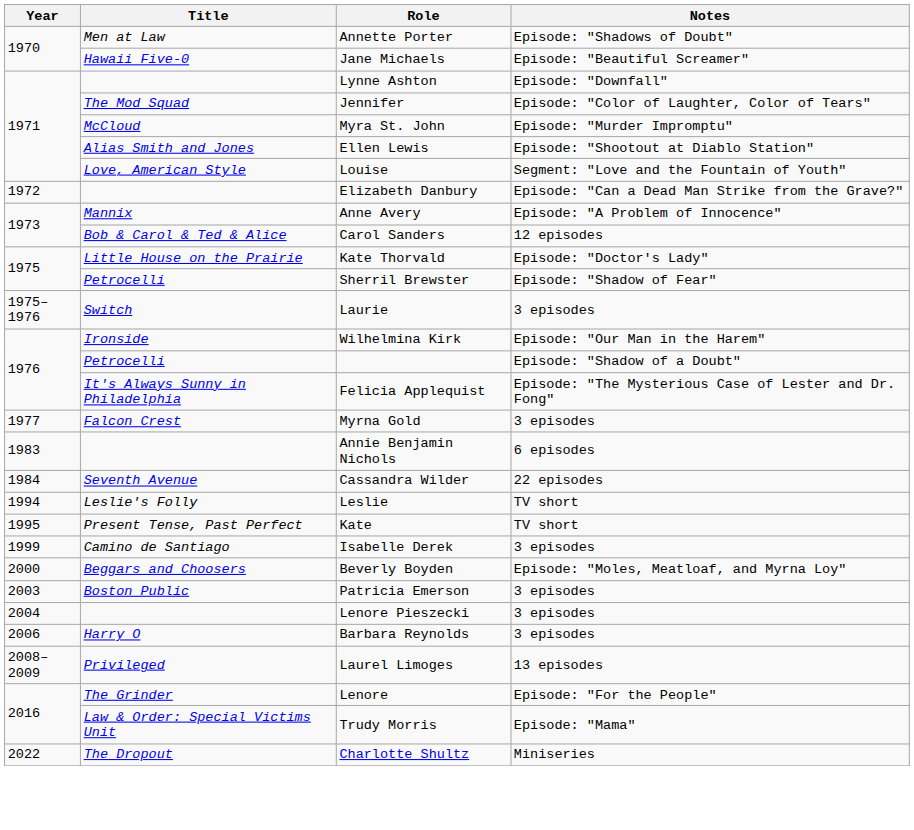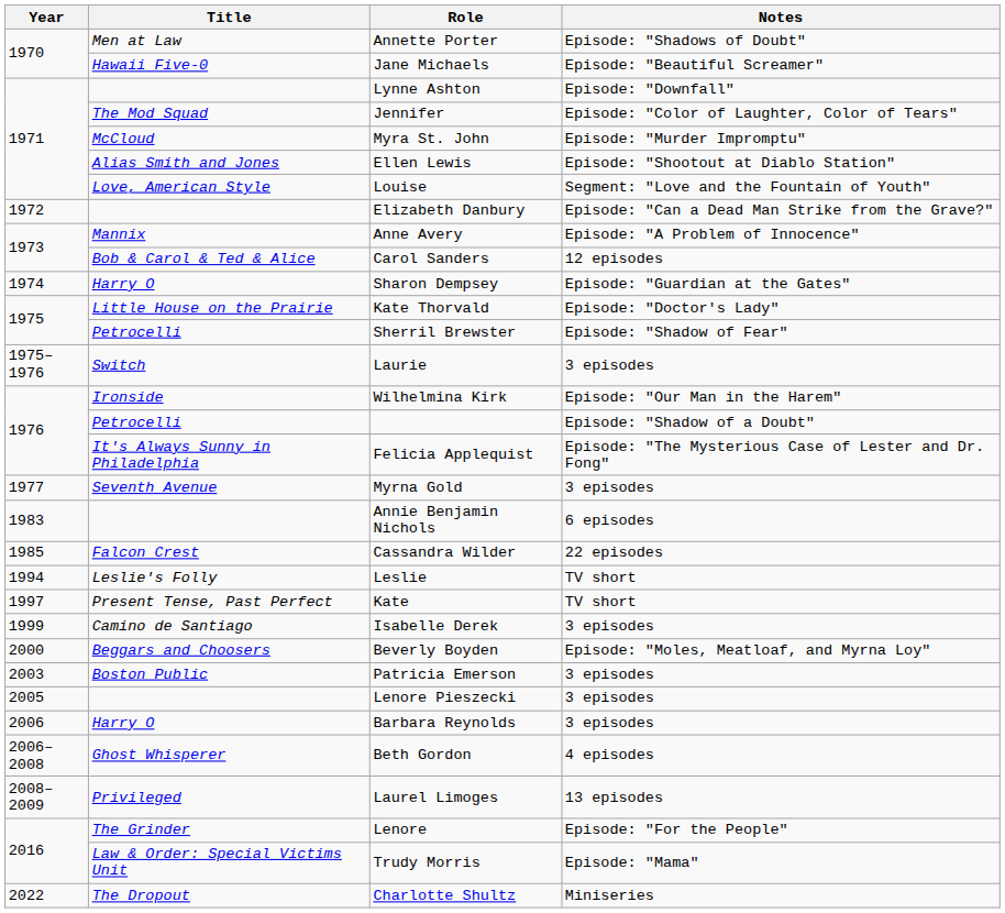 <table class="wikitable sortable">
 <tr>
 <th>Year</th>
 <th>Title</th>
 <th>Role</th>
 <th class="unsortable">Notes</th>
 </tr>
 <tr>
 <td rowspan="2">1970</td>
 <td><em>Men at Law</em></td>
 <td>Annette Porter</td>
 <td>Episode: "Shadows of Doubt"</td>
 </tr>
 <tr>
 <td><em><a href='#'>Hawaii Five-0</a></em></td>
 <td>Jane Michaels</td>
 <td>Episode: "Beautiful Screamer"</td>
 </tr>
 <tr>
 <td rowspan="5">1971</td>
 <td><em></em></td>
 <td>Lynne Ashton</td>
 <td>Episode: "Downfall"</td>
 </tr>
 <tr>
 <td><em><a href='#'>The Mod Squad</a></em></td>
 <td>Jennifer</td>
 <td>Episode: "Color of Laughter, Color of Tears"</td>
 </tr>
 <tr>
 <td><em><a href='#'>McCloud</a></em></td>
 <td>Myra St. John</td>
 <td>Episode: "Murder Impromptu"</td>
 </tr>
 <tr>
 <td><em><a href='#'>Alias Smith and Jones</a></em></td>
 <td>Ellen Lewis</td>
 <td>Episode: "Shootout at Diablo Station"</td>
 </tr>
 <tr>
 <td><em><a href='#'>Love, American Style</a></em></td>
 <td>Louise</td>
 <td>Segment: "Love and the Fountain of Youth"</td>
 </tr>
 <tr>
 <td>1972</td>
 <td><em></em></td>
 <td>Elizabeth Danbury</td>
 <td>Episode: "Can a Dead Man Strike from the Grave?"</td>
 </tr>
 <tr>
 <td rowspan="2">1973</td>
 <td><em><a href='#'>Mannix</a></em></td>
 <td>Anne Avery</td>
 <td>Episode: "A Problem of Innocence"</td>
 </tr>
 <tr>
 <td><em><a href='#'>Bob & Carol & Ted & Alice</a></em></td>
 <td>Carol Sanders</td>
 <td>12 episodes</td>
 </tr>
 <tr>
+<td>1974</td>
+<td><em><a href='#'>Harry O</a></em></td>
+<td>Sharon Dempsey</td>
+<td>Episode: "Guardian at the Gates"</td>
+</tr>
+<tr>
 <td rowspan="2">1975</td>
 <td><em><a href='#'>Little House on the Prairie</a></em></td>
 <td>Kate Thorvald</td>
 <td>Episode: "Doctor's Lady"</td>
 </tr>
 <tr>
 <td><em><a href='#'>Petrocelli</a></em></td>
 <td>Sherril Brewster</td>
 <td>Episode: "Shadow of Fear"</td>
 </tr>
 <tr>
 <td>1975–1976</td>
 <td><em><a href='#'>Switch</a></em></td>
 <td>Laurie</td>
 <td>3 episodes</td>
 </tr>
 <tr>
 <td rowspan="3">1976</td>
 <td><em><a href='#'>Ironside</a></em></td>
 <td>Wilhelmina Kirk</td>
 <td>Episode: "Our Man in the Harem"</td>
 </tr>
 <tr>
 <td><em><a href='#'>Petrocelli</a></em></td>
 <td></td>
 <td>Episode: "Shadow of a Doubt"</td>
 </tr>
 <tr>
 <td><em><a href='#'>It's Always Sunny in Philadelphia</a></em></td>
 <td>Felicia Applequist</td>
 <td>Episode: "The Mysterious Case of Lester and Dr. Fong"</td>
 </tr>
 <tr>
 <td>1977</td>
-<td><em><a href='#'>Falcon Crest</a></em></td>
+<td><em><a href='#'>Seventh Avenue</a></em></td>
 <td>Myrna Gold</td>
 <td>3 episodes</td>
 </tr>
 <tr>
 <td>1983</td>
 <td><em></em></td>
 <td>Annie Benjamin Nichols</td>
 <td>6 episodes</td>
 </tr>
 <tr>
-<td>1984</td>
-<td><em><a href='#'>Seventh Avenue</a></em></td>
+<td>1985</td>
+<td><em><a href='#'>Falcon Crest</a></em></td>
 <td>Cassandra Wilder</td>
 <td>22 episodes</td>
 </tr>
 <tr>
 <td>1994</td>
 <td><em>Leslie's Folly</em></td>
 <td>Leslie</td>
 <td>TV short</td>
 </tr>
 <tr>
-<td>1995</td>
+<td>1997</td>
 <td><em>Present Tense, Past Perfect</em></td>
 <td>Kate</td>
 <td>TV short</td>
 </tr>
 <tr>
 <td>1999</td>
 <td><em>Camino de Santiago</em></td>
 <td>Isabelle Derek</td>
 <td>3 episodes</td>
 </tr>
 <tr>
 <td>2000</td>
 <td><em><a href='#'>Beggars and Choosers</a></em></td>
 <td>Beverly Boyden</td>
 <td>Episode: "Moles, Meatloaf, and Myrna Loy"</td>
 </tr>
 <tr>
 <td>2003</td>
 <td><em><a href='#'>Boston Public</a></em></td>
 <td>Patricia Emerson</td>
 <td>3 episodes</td>
 </tr>
 <tr>
-<td>2004</td>
+<td>2005</td>
 <td><em></em></td>
 <td>Lenore Pieszecki</td>
 <td>3 episodes</td>
 </tr>
 <tr>
 <td>2006</td>
 <td><em><a href='#'>Harry O</a></em></td>
 <td>Barbara Reynolds</td>
 <td>3 episodes</td>
+</tr>
+<tr>
+<td>2006–2008</td>
+<td><em><a href='#'>Ghost Whisperer</a></em></td>
+<td>Beth Gordon</td>
+<td>4 episodes</td>
 </tr>
 <tr>
 <td>2008–2009</td>
 <td><em><a href='#'>Privileged</a></em></td>
 <td>Laurel Limoges</td>
 <td>13 episodes</td>
 </tr>
 <tr>
 <td rowspan="2">2016</td>
 <td><em><a href='#'>The Grinder</a></em></td>
 <td>Lenore</td>
 <td>Episode: "For the People"</td>
 </tr>
 <tr>
 <td><em><a href='#'>Law & Order: Special Victims Unit</a></em></td>
 <td>Trudy Morris</td>
 <td>Episode: "Mama"</td>
 </tr>
 <tr>
 <td>2022</td>
 <td><em><a href='#'>The Dropout</a></em></td>
 <td><a href='#'>Charlotte Shultz</a></td>
 <td>Miniseries</td>
 </tr>
 </table>
